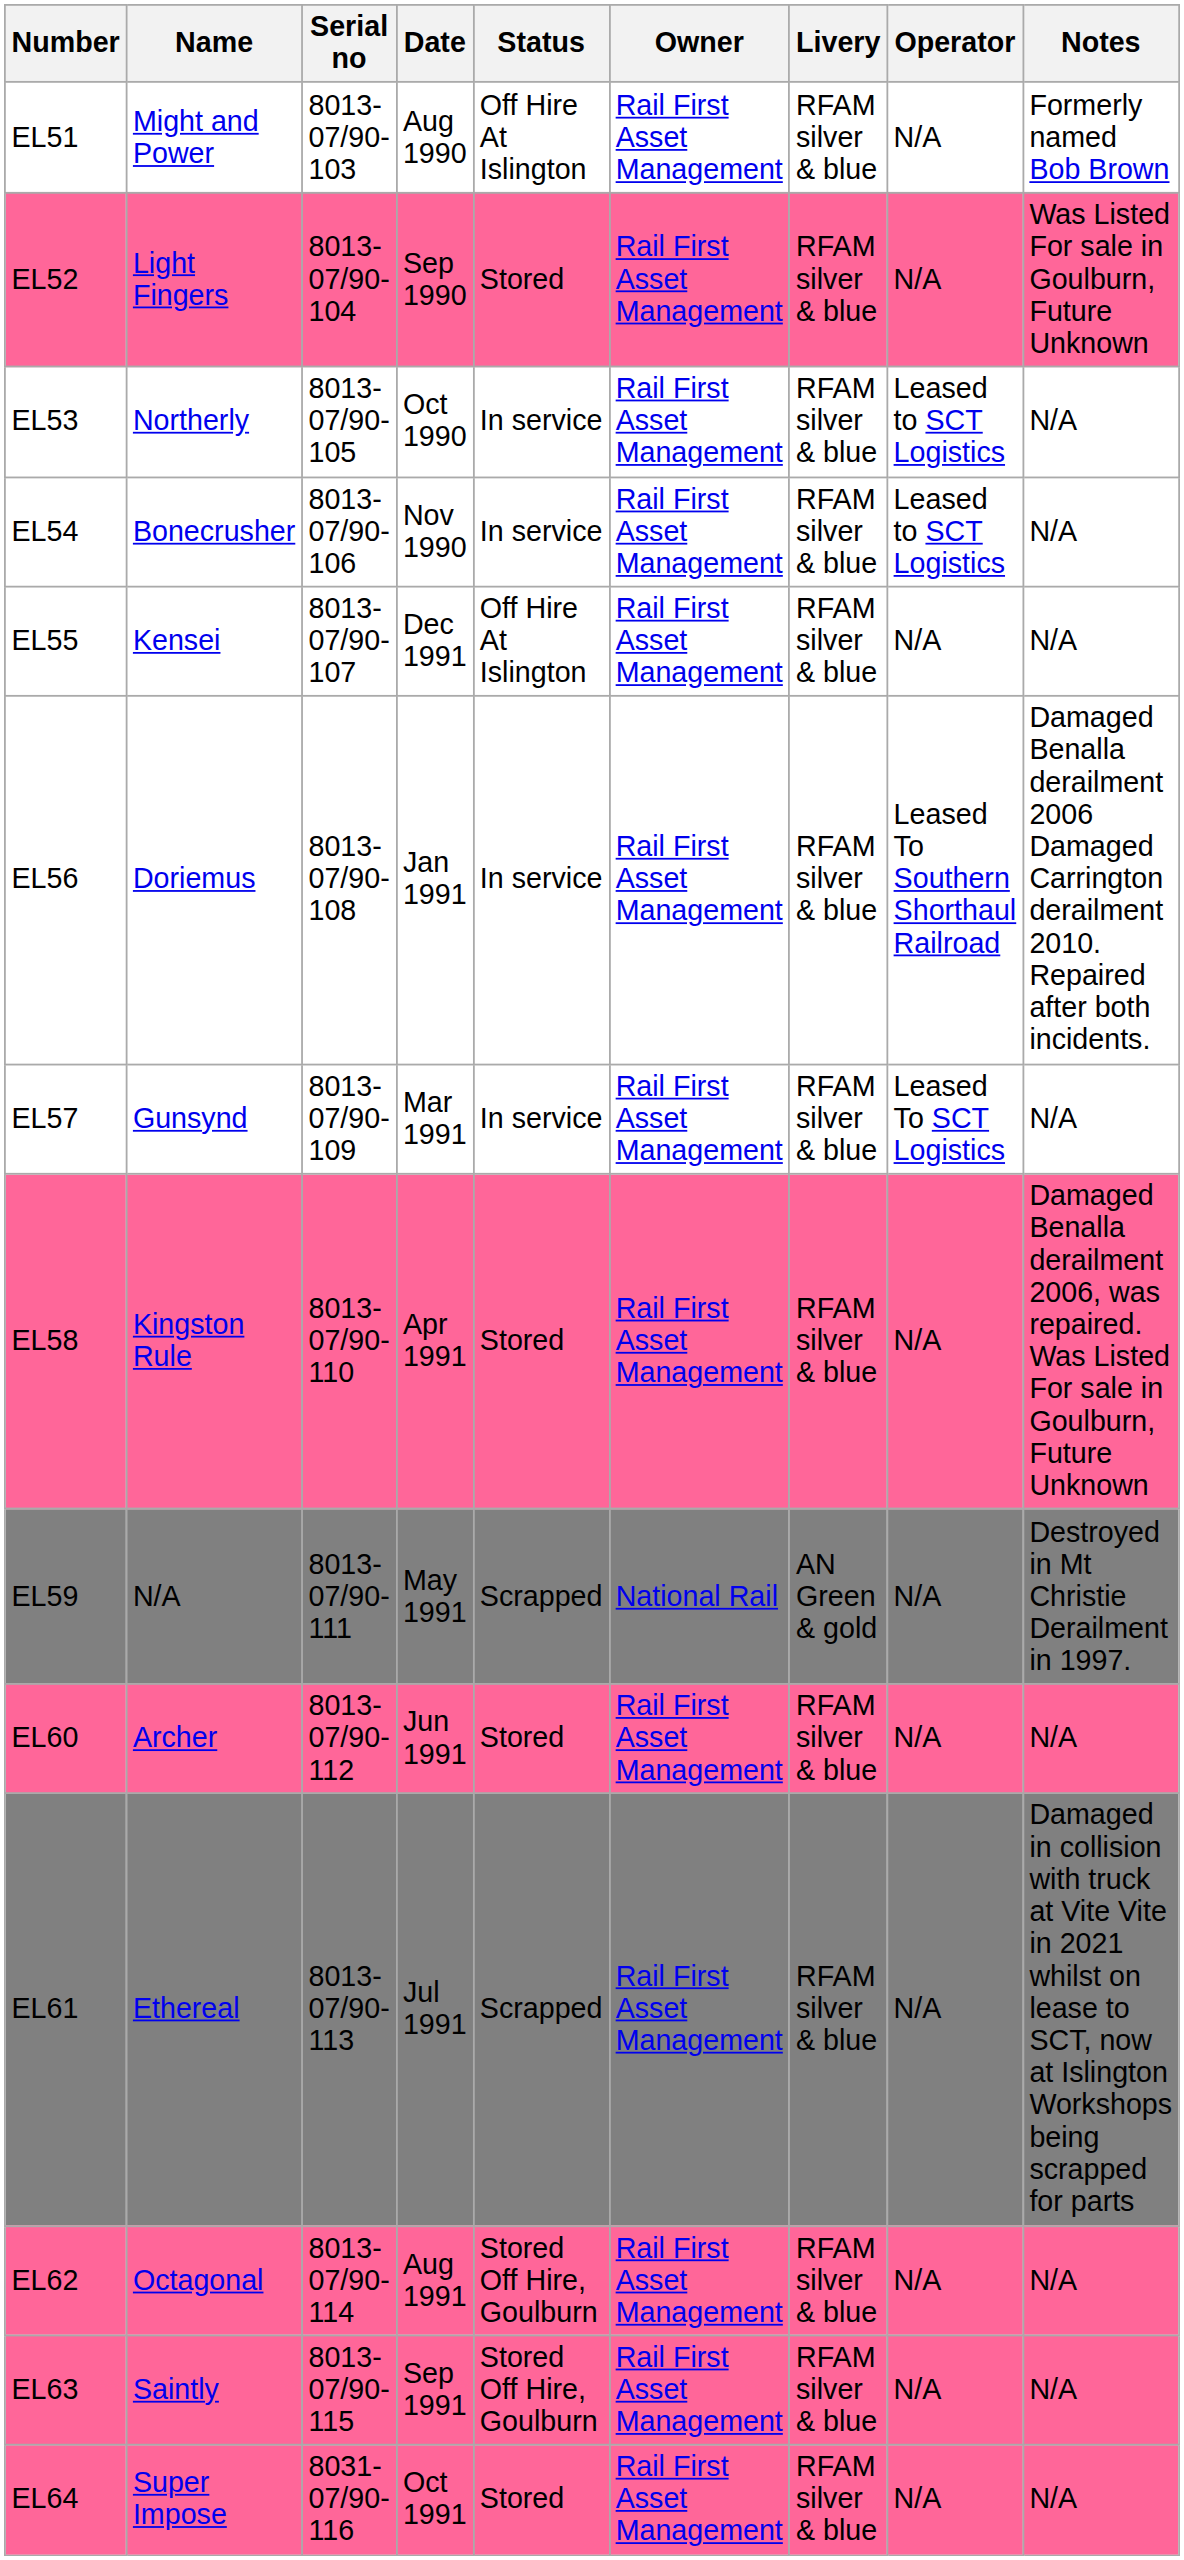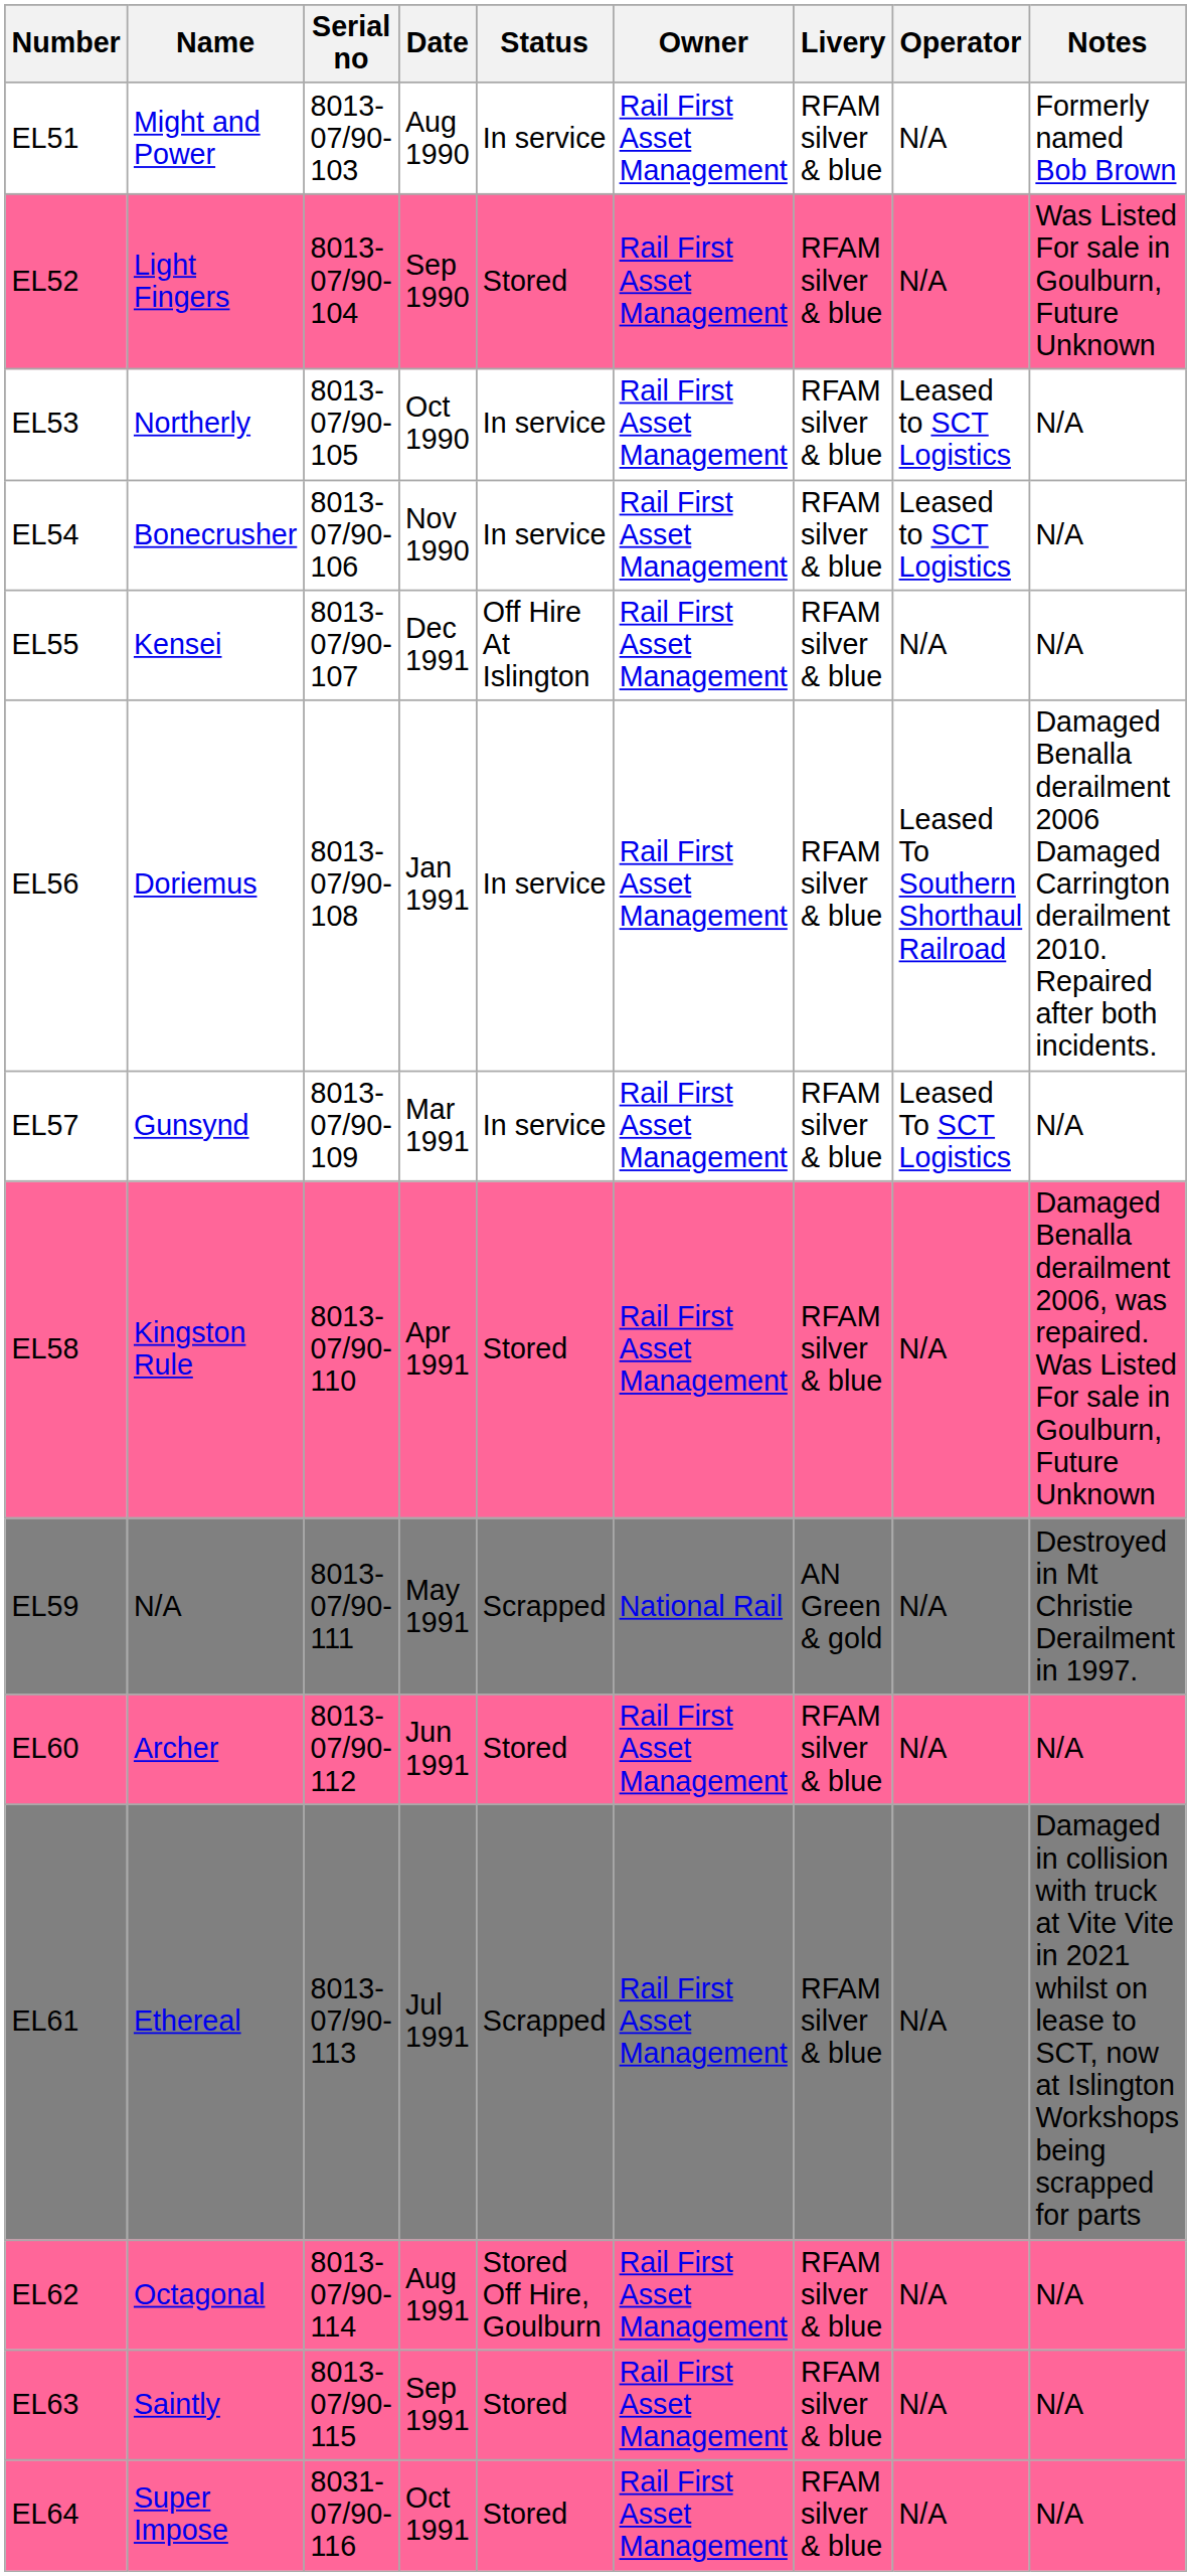 <table class="wikitable sortable">
 <tr>
 <th>Number</th>
 <th>Name</th>
 <th>Serial no</th>
 <th>Date</th>
 <th>Status</th>
 <th>Owner</th>
 <th>Livery</th>
 <th>Operator</th>
 <th>Notes</th>
 </tr>
 <tr>
 <td bgcolor=#FFFFFF>EL51</td>
 <td bgcolor=#FFFFFF><a href='#'>Might and Power</a></td>
 <td bgcolor=#FFFFFF>8013-07/90-103</td>
 <td bgcolor=#FFFFFF>Aug 1990</td>
-<td bgcolor=#FFFFFF>Off Hire At Islington</td>
+<td bgcolor=#FFFFFF>In service</td>
 <td bgcolor=#FFFFFF><a href='#'>Rail First Asset Management</a></td>
 <td bgcolor=#FFFFFF>RFAM silver & blue</td>
 <td bgcolor=#FFFFFF>N/A</td>
 <td bgcolor=#FFFFFF>Formerly named <a href='#'>Bob Brown</a></td>
 </tr>
 <tr>
 <td bgcolor=#FF6699>EL52</td>
 <td bgcolor=#FF6699><a href='#'>Light Fingers</a></td>
 <td bgcolor=#FF6699>8013-07/90-104</td>
 <td bgcolor=#FF6699>Sep 1990</td>
 <td bgcolor=#FF6699>Stored</td>
 <td bgcolor=#FF6699><a href='#'>Rail First Asset Management</a></td>
 <td bgcolor=#FF6699>RFAM silver & blue</td>
 <td bgcolor=#FF6699>N/A</td>
 <td bgcolor=#FF6699>Was Listed For sale in Goulburn, Future Unknown</td>
 </tr>
 <tr>
 <td bgcolor=#FFFFFF>EL53</td>
 <td bgcolor=#FFFFFF><a href='#'>Northerly</a></td>
 <td bgcolor=#FFFFFF>8013-07/90-105</td>
 <td bgcolor=#FFFFFF>Oct 1990</td>
 <td bgcolor=#FFFFFF>In service</td>
 <td bgcolor=#FFFFFF><a href='#'>Rail First Asset Management</a></td>
 <td bgcolor=#FFFFFF>RFAM silver & blue</td>
 <td bgcolor=#FFFFFF>Leased to <a href='#'>SCT Logistics</a></td>
 <td bgcolor=#FFFFFF>N/A</td>
 </tr>
 <tr>
 <td bgcolor=#FFFFFF>EL54</td>
 <td bgcolor=#FFFFFF><a href='#'>Bonecrusher</a></td>
 <td bgcolor=#FFFFFF>8013-07/90-106</td>
 <td bgcolor=#FFFFFF>Nov 1990</td>
 <td bgcolor=#FFFFFF>In service</td>
 <td bgcolor=#FFFFFF><a href='#'>Rail First Asset Management</a></td>
 <td bgcolor=#FFFFFF>RFAM silver & blue</td>
 <td bgcolor=#FFFFFF>Leased to <a href='#'>SCT Logistics</a></td>
 <td bgcolor=#FFFFFF>N/A</td>
 </tr>
 <tr>
 <td bgcolor=#FFFFFF>EL55</td>
 <td bgcolor=#FFFFFF><a href='#'>Kensei</a></td>
 <td bgcolor=#FFFFFF>8013-07/90-107</td>
 <td bgcolor=#FFFFFF>Dec 1991</td>
 <td bgcolor=#FFFFFF>Off Hire At Islington</td>
 <td bgcolor=#FFFFFF><a href='#'>Rail First Asset Management</a></td>
 <td bgcolor=#FFFFFF>RFAM silver & blue</td>
 <td bgcolor=#FFFFFF>N/A</td>
 <td bgcolor=#FFFFFF>N/A</td>
 </tr>
 <tr>
 <td bgcolor=#FFFFFF>EL56</td>
 <td bgcolor=#FFFFFF><a href='#'>Doriemus</a></td>
 <td bgcolor=#FFFFFF>8013-07/90-108</td>
 <td bgcolor=#FFFFFF>Jan 1991</td>
 <td bgcolor=#FFFFFF>In service</td>
 <td bgcolor=#FFFFFF><a href='#'>Rail First Asset Management</a></td>
 <td bgcolor=#FFFFFF>RFAM silver & blue</td>
 <td bgcolor=#FFFFFF>Leased To <a href='#'>Southern Shorthaul Railroad</a></td>
 <td bgcolor=#FFFFFF>Damaged Benalla derailment 2006 Damaged Carrington derailment 2010. Repaired after both incidents.</td>
 </tr>
 <tr>
 <td bgcolor=#FFFFFF>EL57</td>
 <td bgcolor=#FFFFFF><a href='#'>Gunsynd</a></td>
 <td bgcolor=#FFFFFF>8013-07/90-109</td>
 <td bgcolor=#FFFFFF>Mar 1991</td>
 <td bgcolor=#FFFFFF>In service</td>
 <td bgcolor=#FFFFFF><a href='#'>Rail First Asset Management</a></td>
 <td bgcolor=#FFFFFF>RFAM silver & blue</td>
 <td bgcolor=#FFFFFF>Leased To <a href='#'>SCT Logistics</a></td>
 <td bgcolor=#FFFFFF>N/A</td>
 </tr>
 <tr>
 <td bgcolor=#FF6699>EL58</td>
 <td bgcolor=#FF6699><a href='#'>Kingston Rule</a></td>
 <td bgcolor=#FF6699>8013-07/90-110</td>
 <td bgcolor=#FF6699>Apr 1991</td>
 <td bgcolor=#FF6699>Stored</td>
 <td bgcolor=#FF6699><a href='#'>Rail First Asset Management</a></td>
 <td bgcolor=#FF6699>RFAM silver & blue</td>
 <td bgcolor=#FF6699>N/A</td>
 <td bgcolor=#FF6699>Damaged Benalla derailment 2006, was repaired. Was Listed For sale in Goulburn, Future Unknown</td>
 </tr>
 <tr>
 <td bgcolor=#808080>EL59</td>
 <td bgcolor=#808080>N/A</td>
 <td bgcolor=#808080>8013-07/90-111</td>
 <td bgcolor=#808080>May 1991</td>
 <td bgcolor=#808080>Scrapped</td>
 <td bgcolor=#808080><a href='#'>National Rail</a></td>
 <td bgcolor=#808080>AN Green & gold</td>
 <td bgcolor=#808080>N/A</td>
 <td bgcolor=#808080>Destroyed in Mt Christie Derailment in 1997.</td>
 </tr>
 <tr>
 <td bgcolor=#FF6699>EL60</td>
 <td bgcolor=#FF6699><a href='#'>Archer</a></td>
 <td bgcolor=#FF6699>8013-07/90-112</td>
 <td bgcolor=#FF6699>Jun 1991</td>
 <td bgcolor=#FF6699>Stored</td>
 <td bgcolor=#FF6699><a href='#'>Rail First Asset Management</a></td>
 <td bgcolor=#FF6699>RFAM silver & blue</td>
 <td bgcolor=#FF6699>N/A</td>
 <td bgcolor=#FF6699>N/A</td>
 </tr>
 <tr>
 <td bgcolor=#808080>EL61</td>
 <td bgcolor=#808080><a href='#'>Ethereal</a></td>
 <td bgcolor=#808080>8013-07/90-113</td>
 <td bgcolor=#808080>Jul 1991</td>
 <td bgcolor=#808080>Scrapped</td>
 <td bgcolor=#808080><a href='#'>Rail First Asset Management</a></td>
 <td bgcolor=#808080>RFAM silver & blue</td>
 <td bgcolor=#808080>N/A</td>
 <td bgcolor=#808080>Damaged in collision with truck at Vite Vite in 2021 whilst on lease to SCT, now at Islington Workshops being scrapped for parts</td>
 </tr>
 <tr>
 <td bgcolor=#FF6699>EL62</td>
 <td bgcolor=#FF6699><a href='#'>Octagonal</a></td>
 <td bgcolor=#FF6699>8013-07/90-114</td>
 <td bgcolor=#FF6699>Aug 1991</td>
 <td bgcolor=#FF6699>Stored Off Hire, Goulburn</td>
 <td bgcolor=#FF6699><a href='#'>Rail First Asset Management</a></td>
 <td bgcolor=#FF6699>RFAM silver & blue</td>
 <td bgcolor=#FF6699>N/A</td>
 <td bgcolor=#FF6699>N/A</td>
 </tr>
 <tr>
 <td bgcolor=#FF6699>EL63</td>
 <td bgcolor=#FF6699><a href='#'>Saintly</a></td>
 <td bgcolor=#FF6699>8013-07/90-115</td>
 <td bgcolor=#FF6699>Sep 1991</td>
-<td bgcolor=#FF6699>Stored Off Hire, Goulburn</td>
+<td bgcolor=#FF6699>Stored</td>
 <td bgcolor=#FF6699><a href='#'>Rail First Asset Management</a></td>
 <td bgcolor=#FF6699>RFAM silver & blue</td>
 <td bgcolor=#FF6699>N/A</td>
 <td bgcolor=#FF6699>N/A</td>
 </tr>
 <tr>
 <td bgcolor=#FF6699>EL64</td>
 <td bgcolor=#FF6699><a href='#'>Super Impose</a></td>
 <td bgcolor=#FF6699>8031-07/90-116</td>
 <td bgcolor=#FF6699>Oct 1991</td>
 <td bgcolor=#FF6699>Stored</td>
 <td bgcolor=#FF6699><a href='#'>Rail First Asset Management</a></td>
 <td bgcolor=#FF6699>RFAM silver & blue</td>
 <td bgcolor=#FF6699>N/A</td>
 <td bgcolor=#FF6699>N/A</td>
 </tr>
 </table>
